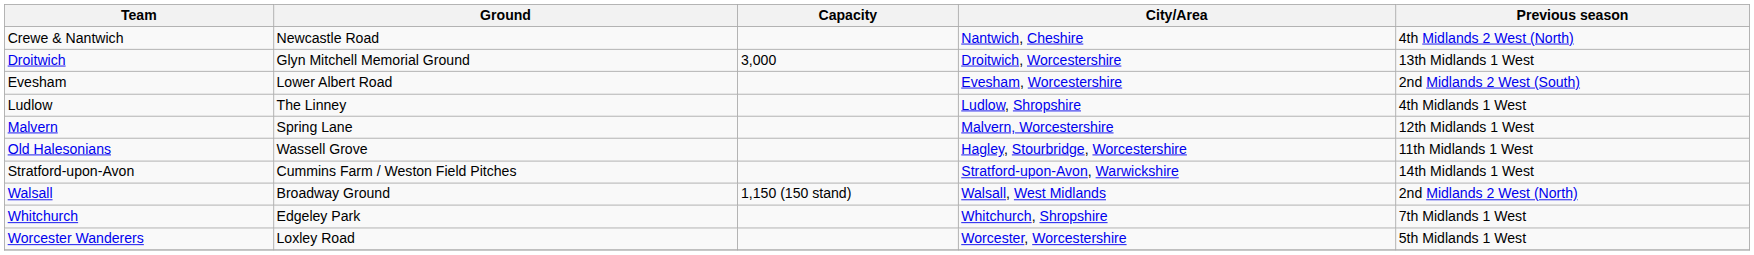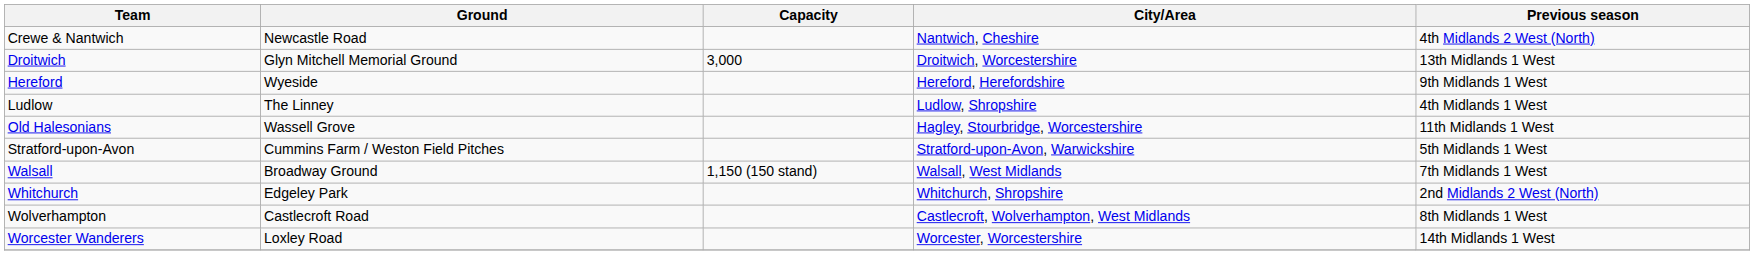 <table class="wikitable sortable" width=100%>
 <tr>
 <th>Team</th>
 <th>Ground</th>
 <th>Capacity</th>
 <th>City/Area</th>
 <th>Previous season</th>
 </tr>
 <tr>
 <td>Crewe & Nantwich</td>
 <td>Newcastle Road</td>
 <td></td>
 <td><a href='#'>Nantwich</a>, <a href='#'>Cheshire</a></td>
 <td>4th <a href='#'>Midlands 2 West (North)</a></td>
 </tr>
 <tr>
 <td><a href='#'>Droitwich</a></td>
 <td>Glyn Mitchell Memorial Ground</td>
 <td>3,000</td>
 <td><a href='#'>Droitwich</a>, <a href='#'>Worcestershire</a></td>
 <td>13th Midlands 1 West</td>
 </tr>
 <tr>
-<td>Evesham</td>
-<td>Lower Albert Road</td>
+<td><a href='#'>Hereford</a></td>
+<td>Wyeside</td>
 <td></td>
-<td><a href='#'>Evesham</a>, <a href='#'>Worcestershire</a></td>
-<td>2nd <a href='#'>Midlands 2 West (South)</a></td>
+<td><a href='#'>Hereford</a>, <a href='#'>Herefordshire</a></td>
+<td>9th Midlands 1 West</td>
 </tr>
 <tr>
 <td>Ludlow</td>
 <td>The Linney</td>
 <td></td>
 <td><a href='#'>Ludlow</a>, <a href='#'>Shropshire</a></td>
 <td>4th Midlands 1 West</td>
-</tr>
-<tr>
-<td><a href='#'>Malvern</a></td>
-<td>Spring Lane</td>
-<td></td>
-<td><a href='#'>Malvern, Worcestershire</a></td>
-<td>12th Midlands 1 West</td>
 </tr>
 <tr>
 <td><a href='#'>Old Halesonians</a></td>
 <td>Wassell Grove</td>
 <td></td>
 <td><a href='#'>Hagley</a>, <a href='#'>Stourbridge</a>, <a href='#'>Worcestershire</a></td>
 <td>11th Midlands 1 West</td>
 </tr>
 <tr>
 <td>Stratford-upon-Avon</td>
 <td>Cummins Farm / Weston Field Pitches</td>
 <td></td>
 <td><a href='#'>Stratford-upon-Avon</a>, <a href='#'>Warwickshire</a></td>
-<td>14th Midlands 1 West</td>
+<td>5th Midlands 1 West</td>
 </tr>
 <tr>
 <td><a href='#'>Walsall</a></td>
 <td>Broadway Ground</td>
 <td>1,150 (150 stand)</td>
 <td><a href='#'>Walsall</a>, <a href='#'>West Midlands</a></td>
-<td>2nd <a href='#'>Midlands 2 West (North)</a></td>
+<td>7th Midlands 1 West</td>
 </tr>
 <tr>
 <td><a href='#'>Whitchurch</a></td>
 <td>Edgeley Park</td>
 <td></td>
 <td><a href='#'>Whitchurch</a>, <a href='#'>Shropshire</a></td>
-<td>7th Midlands 1 West</td>
+<td>2nd <a href='#'>Midlands 2 West (North)</a></td>
+</tr>
+<tr>
+<td>Wolverhampton</td>
+<td>Castlecroft Road</td>
+<td></td>
+<td><a href='#'>Castlecroft</a>, <a href='#'>Wolverhampton</a>, <a href='#'>West Midlands</a></td>
+<td>8th Midlands 1 West</td>
 </tr>
 <tr>
 <td><a href='#'>Worcester Wanderers</a></td>
 <td>Loxley Road</td>
 <td></td>
 <td><a href='#'>Worcester</a>, <a href='#'>Worcestershire</a></td>
-<td>5th Midlands 1 West</td>
+<td>14th Midlands 1 West</td>
 </tr>
 <tr>
 </tr>
 </table>
